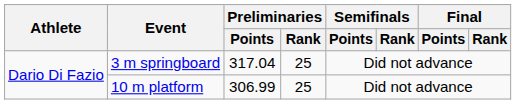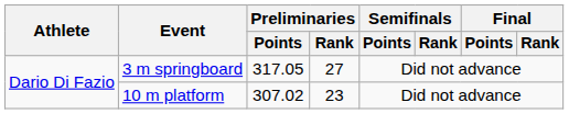 <table class="wikitable" style="font-size:90%;">
 <tr>
 <th rowspan=2>Athlete</th>
 <th rowspan=2>Event</th>
 <th colspan=2>Preliminaries</th>
 <th colspan=2>Semifinals</th>
 <th colspan=2>Final</th>
 </tr>
 <tr style="font-size:95%">
 <th>Points</th>
 <th>Rank</th>
 <th>Points</th>
 <th>Rank</th>
 <th>Points</th>
 <th>Rank</th>
 </tr>
 <tr align=center>
 <td align=left rowspan=2><a href='#'>Dario Di Fazio</a></td>
 <td align=left><a href='#'>3 m springboard</a></td>
-<td>317.04</td>
-<td>25</td>
+<td>317.05</td>
+<td>27</td>
 <td colspan=4>Did not advance</td>
 </tr>
 <tr align=center>
 <td align=left><a href='#'>10 m platform</a></td>
-<td>306.99</td>
-<td>25</td>
+<td>307.02</td>
+<td>23</td>
 <td colspan=4>Did not advance</td>
 </tr>
 </table>
